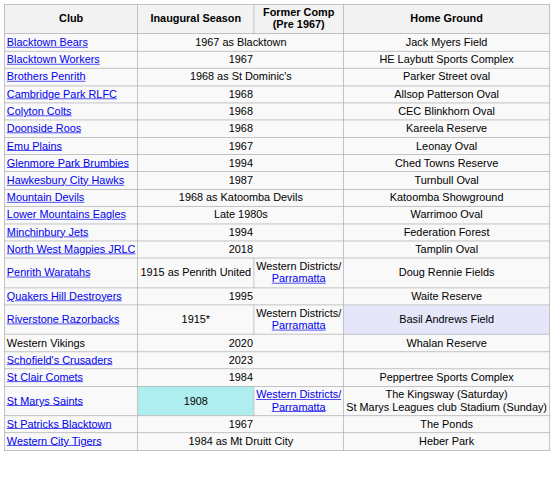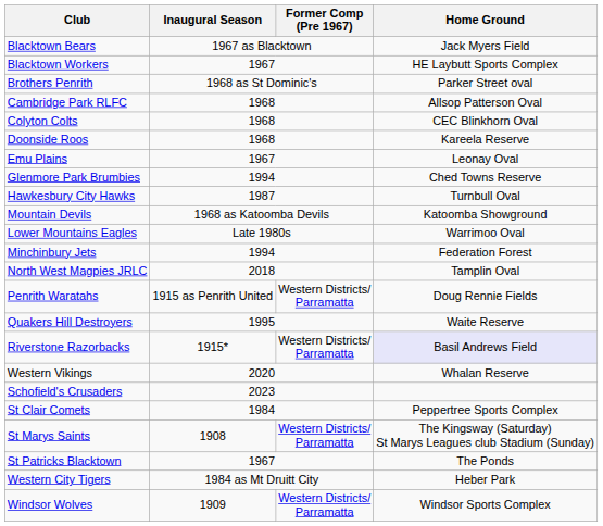 <table class="wikitable" style="text-align:center;">
 <tr>
 <th>Club<br></th>
 <th>Inaugural Season</th>
 <th>Former Comp<br>(Pre 1967)</th>
 <th>Home Ground<br></th>
 </tr>
 <tr>
 <td style="text-align:left;"> <a href='#'>Blacktown Bears</a></td>
 <td colspan="2">1967 as Blacktown</td>
 <td>Jack Myers Field</td>
 </tr>
 <tr>
 <td style="text-align:left;"> <a href='#'>Blacktown Workers</a></td>
 <td colspan="2">1967</td>
 <td>HE Laybutt Sports Complex</td>
 </tr>
 <tr>
 <td style="text-align:left;"> <a href='#'>Brothers Penrith</a></td>
 <td colspan="2">1968 as St Dominic's</td>
 <td>Parker Street oval</td>
 </tr>
 <tr>
 <td style="text-align:left;"> <a href='#'>Cambridge Park RLFC</a></td>
 <td colspan="2">1968</td>
 <td>Allsop Patterson Oval</td>
 </tr>
 <tr>
 <td style="text-align:left;"> <a href='#'>Colyton Colts</a></td>
 <td colspan="2">1968</td>
 <td>CEC Blinkhorn Oval</td>
 </tr>
 <tr>
 <td style="text-align:left;"> <a href='#'>Doonside Roos</a></td>
 <td colspan="2">1968</td>
 <td>Kareela Reserve</td>
 </tr>
 <tr>
 <td style="text-align:left;"> <a href='#'>Emu Plains</a></td>
 <td colspan="2">1967</td>
 <td>Leonay Oval</td>
 </tr>
 <tr>
 <td style="text-align:left;"> <a href='#'>Glenmore Park Brumbies</a></td>
 <td colspan="2">1994</td>
 <td>Ched Towns Reserve</td>
 </tr>
 <tr>
 <td style="text-align:left;"> <a href='#'>Hawkesbury City Hawks</a></td>
 <td colspan="2">1987</td>
 <td>Turnbull Oval</td>
 </tr>
 <tr>
 <td style="text-align:left;"> <a href='#'>Mountain Devils</a></td>
 <td colspan="2">1968 as Katoomba Devils</td>
 <td>Katoomba Showground</td>
 </tr>
 <tr>
 <td style="text-align:left;"> <a href='#'>Lower Mountains Eagles</a></td>
 <td colspan="2">Late 1980s</td>
 <td>Warrimoo Oval</td>
 </tr>
 <tr>
 <td style="text-align:left;"> <a href='#'>Minchinbury Jets</a></td>
 <td colspan="2">1994</td>
 <td>Federation Forest</td>
 </tr>
 <tr>
 <td style="text-align:left;"> <a href='#'>North West Magpies JRLC</a></td>
 <td colspan="2">2018</td>
 <td>Tamplin Oval</td>
 </tr>
 <tr>
 <td style="text-align:left;"> <a href='#'>Penrith Waratahs</a></td>
 <td>1915 as Penrith United</td>
 <td>Western Districts/<br><a href='#'>Parramatta</a></td>
 <td>Doug Rennie Fields</td>
 </tr>
 <tr>
 <td style="text-align:left;"> <a href='#'>Quakers Hill Destroyers</a></td>
 <td colspan="2">1995</td>
 <td>Waite Reserve</td>
 </tr>
 <tr>
 <td style="text-align:left;"> <a href='#'>Riverstone Razorbacks</a></td>
 <td>1915*</td>
 <td>Western Districts/<br><a href='#'>Parramatta</a></td>
 <td style="background: lavender;">Basil Andrews Field</td>
 </tr>
 <tr>
 <td style="text-align:left;">Western Vikings</td>
 <td colspan="2">2020</td>
 <td>Whalan Reserve</td>
 </tr>
 <tr>
 <td style="text-align:left;"> <a href='#'>Schofield's Crusaders</a></td>
 <td colspan="2">2023</td>
 <td></td>
 </tr>
 <tr>
 <td style="text-align:left;"> <a href='#'>St Clair Comets</a></td>
 <td colspan="2">1984</td>
 <td>Peppertree Sports Complex</td>
 </tr>
 <tr>
 <td style="text-align:left;"> <a href='#'>St Marys Saints</a></td>
-<td style="background: paleturquoise;">1908</td>
+<td>1908</td>
 <td><a href='#'>Western Districts/</a><br><a href='#'>Parramatta</a></td>
 <td>The Kingsway (Saturday)<br>St Marys Leagues club Stadium (Sunday)</td>
 </tr>
 <tr>
 <td style="text-align:left;"> <a href='#'>St Patricks Blacktown</a></td>
 <td colspan="2">1967</td>
 <td>The Ponds</td>
 </tr>
 <tr>
 <td style="text-align:left;"> <a href='#'>Western City Tigers</a></td>
 <td colspan="2">1984 as Mt Druitt City</td>
 <td>Heber Park</td>
 </tr>
+<tr>
+<td style="text-align:left;"> <a href='#'>Windsor Wolves</a></td>
+<td>1909</td>
+<td><a href='#'>Western Districts/</a><br><a href='#'>Parramatta</a></td>
+<td>Windsor Sports Complex</td>
+</tr>
 </table>
